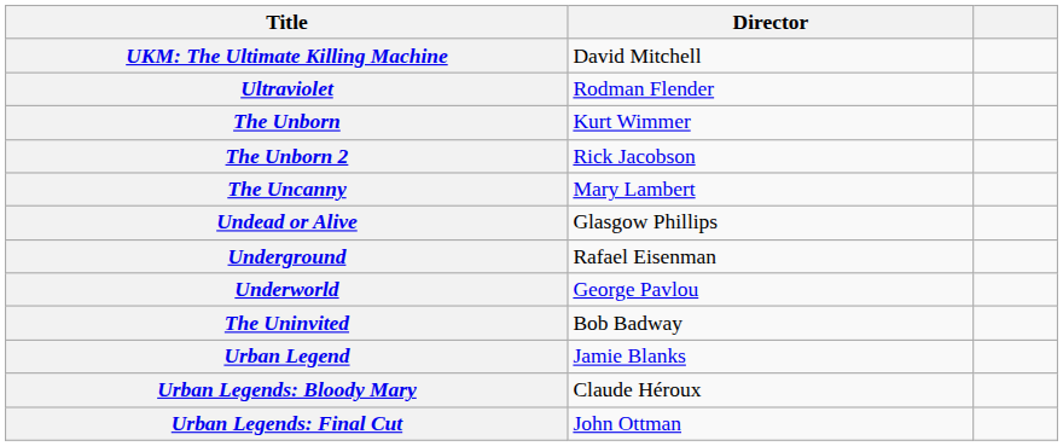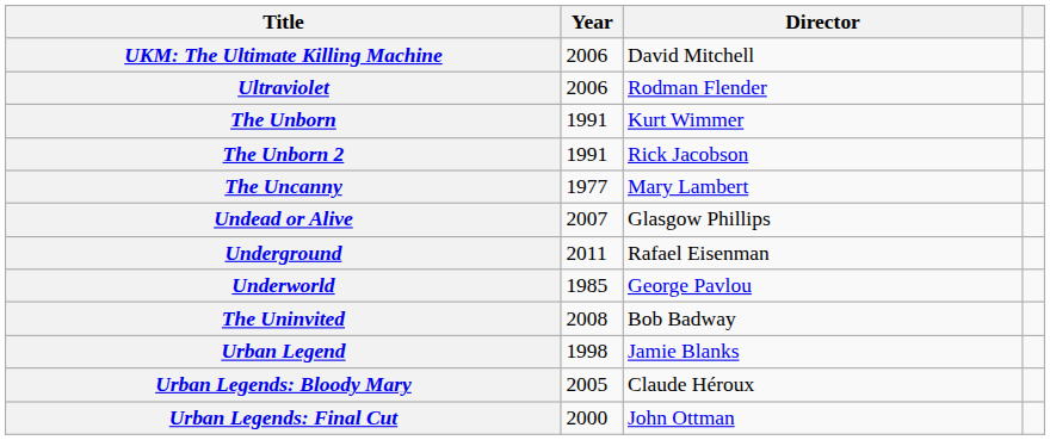 <table style="width:800px;" class="wikitable plainrowheaders sortable">
 <tr>
 <th width="420" scope="col">Title</th>
+<th width="40" scope="col">Year</th>
 <th width="300" scope="col">Director</th>
 <th scope="col"></th>
 </tr>
 <tr>
 <th scope="row"><em><a href='#'>UKM: The Ultimate Killing Machine</a></em></th>
+<td>2006</td>
 <td>David Mitchell</td>
 <td></td>
 </tr>
 <tr>
 <th scope="row"><em><a href='#'>Ultraviolet</a></em></th>
+<td>2006</td>
 <td><a href='#'>Rodman Flender</a></td>
 <td align="center"></td>
 </tr>
 <tr>
 <th scope="row"><em><a href='#'>The Unborn</a></em></th>
+<td>1991</td>
 <td><a href='#'>Kurt Wimmer</a></td>
 <td></td>
 </tr>
 <tr>
 <th scope="row"><em><a href='#'>The Unborn 2</a></em></th>
+<td>1991</td>
 <td><a href='#'>Rick Jacobson</a></td>
 <td align="center"></td>
 </tr>
 <tr>
 <th scope="row"><em><a href='#'>The Uncanny</a></em></th>
+<td>1977</td>
 <td><a href='#'>Mary Lambert</a></td>
 <td></td>
 </tr>
 <tr>
 <th scope="row"><em><a href='#'>Undead or Alive</a></em></th>
+<td>2007</td>
 <td>Glasgow Phillips</td>
 <td></td>
 </tr>
 <tr>
 <th scope="row"><em><a href='#'>Underground</a></em></th>
+<td>2011</td>
 <td>Rafael Eisenman</td>
 <td></td>
 </tr>
 <tr>
 <th scope="row"><em><a href='#'>Underworld</a></em></th>
+<td>1985</td>
 <td><a href='#'>George Pavlou</a></td>
 <td align="center"></td>
 </tr>
 <tr>
 <th scope="row"><em><a href='#'>The Uninvited</a></em></th>
+<td>2008</td>
 <td>Bob Badway</td>
 <td></td>
 </tr>
 <tr>
 <th scope="row"><em><a href='#'>Urban Legend</a> </em></th>
+<td>1998</td>
 <td><a href='#'>Jamie Blanks</a></td>
 <td></td>
 </tr>
 <tr>
 <th scope="row"><em><a href='#'>Urban Legends: Bloody Mary</a></em></th>
+<td>2005</td>
 <td>Claude Héroux</td>
 <td></td>
 </tr>
 <tr>
 <th scope="row"><em><a href='#'>Urban Legends: Final Cut</a></em></th>
+<td>2000</td>
 <td><a href='#'>John Ottman</a></td>
 <td></td>
 </tr>
 </table>
